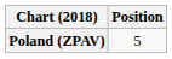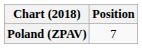 <table class="wikitable sortable plainrowheaders" style="text-align:center">
 <tr>
 <th scope="col">Chart (2018)</th>
 <th scope="col">Position</th>
 </tr>
 <tr>
 <th scope="row">Poland (ZPAV)</th>
-<td>5</td>
+<td>7</td>
 </tr>
 </table>
